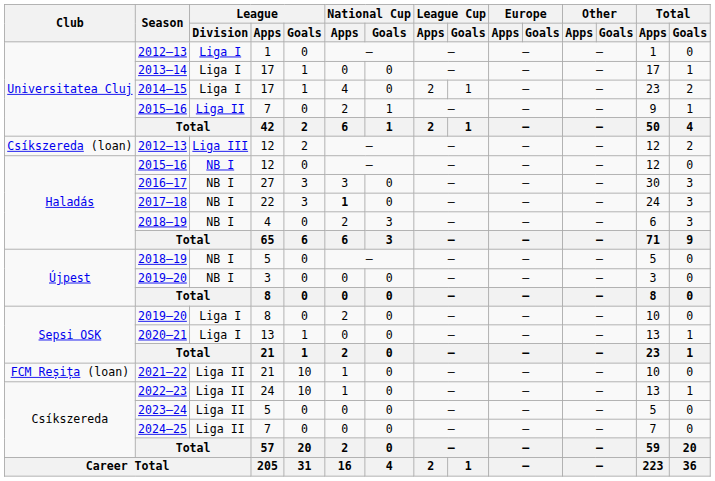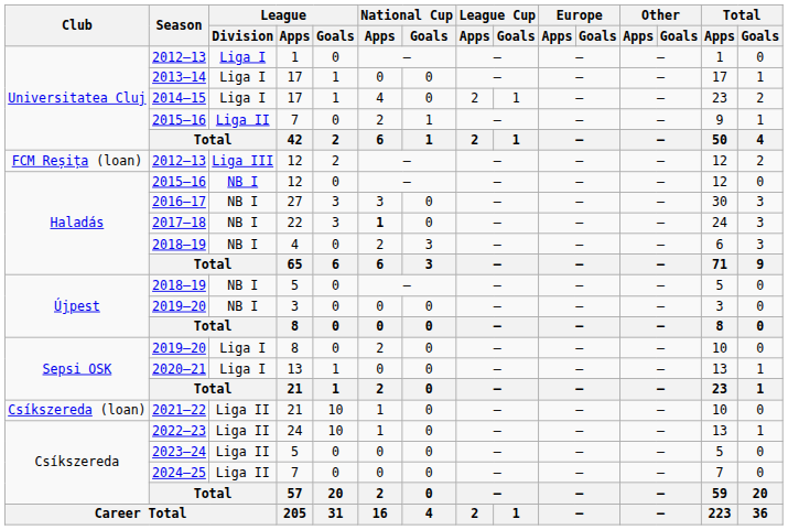 <table class=wikitable style=text-align:center>
 <tr>
 <th rowspan=2>Club</th>
 <th rowspan=2>Season</th>
 <th colspan=3>League</th>
 <th colspan=2>National Cup</th>
 <th colspan=2>League Cup</th>
 <th colspan=2>Europe</th>
 <th colspan=2>Other</th>
 <th colspan=2>Total</th>
 </tr>
 <tr>
 <th>Division</th>
 <th>Apps</th>
 <th>Goals</th>
 <th>Apps</th>
 <th>Goals</th>
 <th>Apps</th>
 <th>Goals</th>
 <th>Apps</th>
 <th>Goals</th>
 <th>Apps</th>
 <th>Goals</th>
 <th>Apps</th>
 <th>Goals</th>
 </tr>
 <tr>
 <td rowspan=5><a href='#'>Universitatea Cluj</a></td>
 <td><a href='#'>2012–13</a></td>
 <td><a href='#'>Liga I</a></td>
 <td>1</td>
 <td>0</td>
 <td colspan=2>—</td>
 <td colspan=2>—</td>
 <td colspan=2>—</td>
 <td colspan=2>—</td>
 <td>1</td>
 <td>0</td>
 </tr>
 <tr>
 <td><a href='#'>2013–14</a></td>
 <td>Liga I</td>
 <td>17</td>
 <td>1</td>
 <td>0</td>
 <td>0</td>
 <td colspan=2>—</td>
 <td colspan=2>—</td>
 <td colspan=2>—</td>
 <td>17</td>
 <td>1</td>
 </tr>
 <tr>
 <td><a href='#'>2014–15</a></td>
 <td>Liga I</td>
 <td>17</td>
 <td>1</td>
 <td>4</td>
 <td>0</td>
 <td>2</td>
 <td>1</td>
 <td colspan=2>—</td>
 <td colspan=2>—</td>
 <td>23</td>
 <td>2</td>
 </tr>
 <tr>
 <td><a href='#'>2015–16</a></td>
 <td><a href='#'>Liga II</a></td>
 <td>7</td>
 <td>0</td>
 <td>2</td>
 <td>1</td>
 <td colspan="2">—</td>
 <td colspan=2>—</td>
 <td colspan=2>—</td>
 <td>9</td>
 <td>1</td>
 </tr>
 <tr>
 <th colspan=2>Total</th>
 <th>42</th>
 <th>2</th>
 <th>6</th>
 <th>1</th>
 <th>2</th>
 <th>1</th>
 <th colspan=2>—</th>
 <th colspan=2>—</th>
 <th>50</th>
 <th>4</th>
 </tr>
 <tr>
-<td rowspan="1"><a href='#'>Csíkszereda</a> (loan)</td>
+<td rowspan=1><a href='#'>FCM Reșița</a> (loan)</td>
 <td><a href='#'>2012–13</a></td>
 <td><a href='#'>Liga III</a></td>
 <td>12</td>
 <td>2</td>
 <td colspan=2>—</td>
 <td colspan=2>—</td>
 <td colspan=2>—</td>
 <td colspan=2>—</td>
 <td>12</td>
 <td>2</td>
 </tr>
 <tr>
 <td rowspan=5><a href='#'>Haladás</a></td>
 <td><a href='#'>2015–16</a></td>
 <td><a href='#'>NB I</a></td>
 <td>12</td>
 <td>0</td>
 <td colspan=2>—</td>
 <td colspan=2>—</td>
 <td colspan=2>—</td>
 <td colspan=2>—</td>
 <td>12</td>
 <td>0</td>
 </tr>
 <tr>
 <td><a href='#'>2016–17</a></td>
 <td>NB I</td>
 <td>27</td>
 <td>3</td>
 <td>3</td>
 <td>0</td>
 <td colspan=2>—</td>
 <td colspan=2>—</td>
 <td colspan=2>—</td>
 <td>30</td>
 <td>3</td>
 </tr>
 <tr>
 <td><a href='#'>2017–18</a></td>
 <td>NB I</td>
 <td>22</td>
 <td>3</td>
 <td><strong>1</strong></td>
 <td>0</td>
 <td colspan=2>—</td>
 <td colspan=2>—</td>
 <td colspan=2>—</td>
 <td>24</td>
 <td>3</td>
 </tr>
 <tr>
 <td><a href='#'>2018–19</a></td>
 <td>NB I</td>
 <td>4</td>
 <td>0</td>
 <td>2</td>
 <td>3</td>
 <td colspan=2>—</td>
 <td colspan=2>—</td>
 <td colspan=2>—</td>
 <td>6</td>
 <td>3</td>
 </tr>
 <tr>
 <th colspan=2>Total</th>
 <th>65</th>
 <th>6</th>
 <th>6</th>
 <th>3</th>
 <th colspan=2>—</th>
 <th colspan=2>—</th>
 <th colspan=2>—</th>
 <th>71</th>
 <th>9</th>
 </tr>
 <tr>
 <td rowspan=3><a href='#'>Újpest</a></td>
 <td><a href='#'>2018–19</a></td>
 <td>NB I</td>
 <td>5</td>
 <td>0</td>
 <td colspan=2>—</td>
 <td colspan=2>—</td>
 <td colspan=2>—</td>
 <td colspan=2>—</td>
 <td>5</td>
 <td>0</td>
 </tr>
 <tr>
 <td><a href='#'>2019–20</a></td>
 <td>NB I</td>
 <td>3</td>
 <td>0</td>
 <td>0</td>
 <td>0</td>
 <td colspan=2>—</td>
 <td colspan=2>—</td>
 <td colspan=2>—</td>
 <td>3</td>
 <td>0</td>
 </tr>
 <tr>
 <th colspan=2>Total</th>
 <th>8</th>
 <th>0</th>
 <th>0</th>
 <th>0</th>
 <th colspan=2>—</th>
 <th colspan=2>—</th>
 <th colspan=2>—</th>
 <th>8</th>
 <th>0</th>
 </tr>
 <tr>
 <td rowspan="3"><a href='#'>Sepsi OSK</a></td>
 <td><a href='#'>2019–20</a></td>
 <td>Liga I</td>
 <td>8</td>
 <td>0</td>
 <td>2</td>
 <td>0</td>
 <td colspan=2>—</td>
 <td colspan=2>—</td>
 <td colspan=2>—</td>
 <td>10</td>
 <td>0</td>
 </tr>
 <tr>
 <td><a href='#'>2020–21</a></td>
 <td>Liga I</td>
 <td>13</td>
 <td>1</td>
 <td>0</td>
 <td>0</td>
 <td colspan=2>—</td>
 <td colspan=2>—</td>
 <td colspan=2>—</td>
 <td>13</td>
 <td>1</td>
 </tr>
 <tr>
 <th colspan=2>Total</th>
 <th>21</th>
 <th>1</th>
 <th>2</th>
 <th>0</th>
 <th colspan=2>—</th>
 <th colspan=2>—</th>
 <th colspan=2>—</th>
 <th>23</th>
 <th>1</th>
 </tr>
 <tr>
-<td rowspan=1><a href='#'>FCM Reșița</a> (loan)</td>
+<td rowspan="1"><a href='#'>Csíkszereda</a> (loan)</td>
 <td><a href='#'>2021–22</a></td>
 <td>Liga II</td>
 <td>21</td>
 <td>10</td>
 <td>1</td>
 <td>0</td>
 <td colspan=2>—</td>
 <td colspan=2>—</td>
 <td colspan=2>—</td>
 <td>10</td>
 <td>0</td>
 </tr>
 <tr>
 <td rowspan="4">Csíkszereda</td>
 <td><a href='#'>2022–23</a></td>
 <td>Liga II</td>
 <td>24</td>
 <td>10</td>
 <td>1</td>
 <td>0</td>
 <td colspan=2>—</td>
 <td colspan=2>—</td>
 <td colspan=2>—</td>
 <td>13</td>
 <td>1</td>
 </tr>
 <tr>
 <td><a href='#'>2023–24</a></td>
 <td>Liga II</td>
 <td>5</td>
 <td>0</td>
 <td>0</td>
 <td>0</td>
 <td colspan=2>—</td>
 <td colspan=2>—</td>
 <td colspan=2>—</td>
 <td>5</td>
 <td>0</td>
 </tr>
 <tr>
 <td><a href='#'>2024–25</a></td>
 <td>Liga II</td>
 <td>7</td>
 <td>0</td>
 <td>0</td>
 <td>0</td>
 <td colspan=2>—</td>
 <td colspan=2>—</td>
 <td colspan=2>—</td>
 <td>7</td>
 <td>0</td>
 </tr>
 <tr>
 <th colspan=2>Total</th>
 <th>57</th>
 <th>20</th>
 <th>2</th>
 <th>0</th>
 <th colspan=2>—</th>
 <th colspan=2>—</th>
 <th colspan=2>—</th>
 <th>59</th>
 <th>20</th>
 </tr>
 <tr>
 <th colspan=3>Career Total</th>
 <th>205</th>
 <th>31</th>
 <th>16</th>
 <th>4</th>
 <th>2</th>
 <th>1</th>
 <th colspan=2>—</th>
 <th colspan=2>—</th>
 <th>223</th>
 <th>36</th>
 </tr>
 </table>
